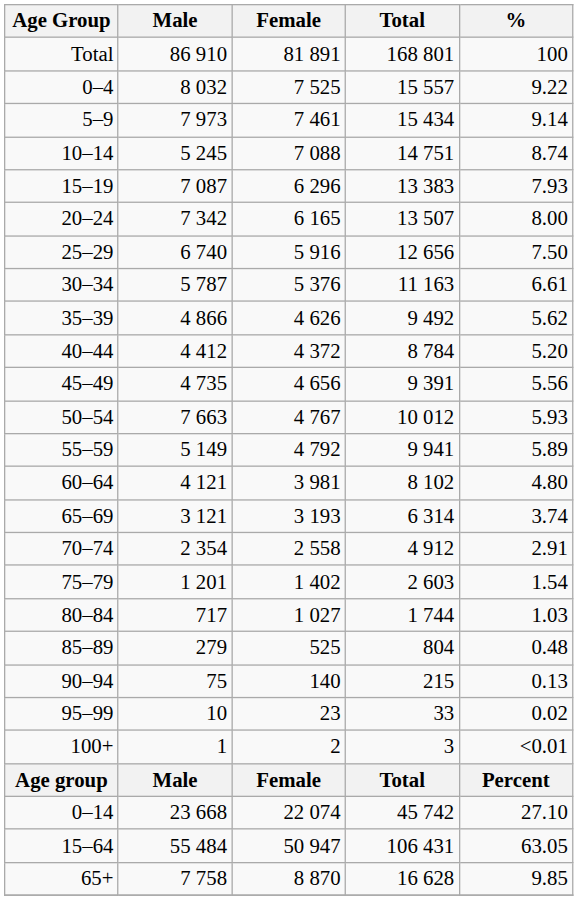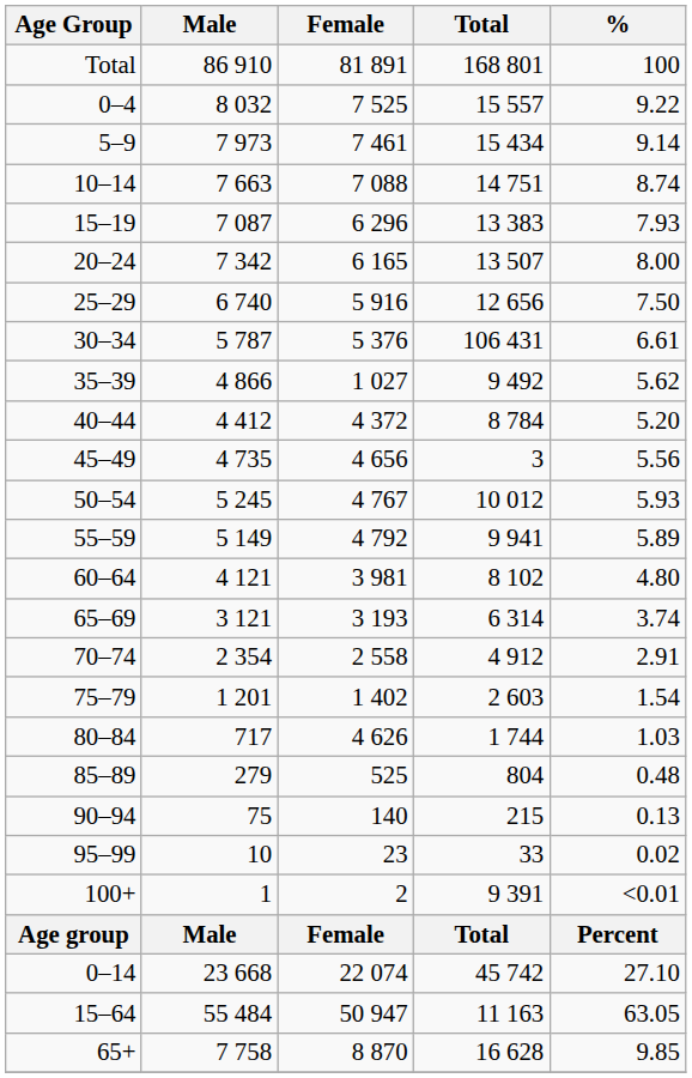 <table class="wikitable">
 <tr>
 <th width="80pt">Age Group</th>
 <th width="80pt">Male</th>
 <th width="80pt">Female</th>
 <th width="80pt">Total</th>
 <th width="80pt">%</th>
 </tr>
 <tr>
 <td align="right">Total</td>
 <td align="right">86 910</td>
 <td align="right">81 891</td>
 <td align="right">168 801</td>
 <td align="right">100</td>
 </tr>
 <tr>
 <td align="right">0–4</td>
 <td align="right">8 032</td>
 <td align="right">7 525</td>
 <td align="right">15 557</td>
 <td align="right">9.22</td>
 </tr>
 <tr>
 <td align="right">5–9</td>
 <td align="right">7 973</td>
 <td align="right">7 461</td>
 <td align="right">15 434</td>
 <td align="right">9.14</td>
 </tr>
 <tr>
 <td align="right">10–14</td>
-<td align="right">5 245</td>
+<td align="right">7 663</td>
 <td align="right">7 088</td>
 <td align="right">14 751</td>
 <td align="right">8.74</td>
 </tr>
 <tr>
 <td align="right">15–19</td>
 <td align="right">7 087</td>
 <td align="right">6 296</td>
 <td align="right">13 383</td>
 <td align="right">7.93</td>
 </tr>
 <tr>
 <td align="right">20–24</td>
 <td align="right">7 342</td>
 <td align="right">6 165</td>
 <td align="right">13 507</td>
 <td align="right">8.00</td>
 </tr>
 <tr>
 <td align="right">25–29</td>
 <td align="right">6 740</td>
 <td align="right">5 916</td>
 <td align="right">12 656</td>
 <td align="right">7.50</td>
 </tr>
 <tr>
 <td align="right">30–34</td>
 <td align="right">5 787</td>
 <td align="right">5 376</td>
-<td align="right">11 163</td>
+<td align="right">106 431</td>
 <td align="right">6.61</td>
 </tr>
 <tr>
 <td align="right">35–39</td>
 <td align="right">4 866</td>
-<td align="right">4 626</td>
+<td align="right">1 027</td>
 <td align="right">9 492</td>
 <td align="right">5.62</td>
 </tr>
 <tr>
 <td align="right">40–44</td>
 <td align="right">4 412</td>
 <td align="right">4 372</td>
 <td align="right">8 784</td>
 <td align="right">5.20</td>
 </tr>
 <tr>
 <td align="right">45–49</td>
 <td align="right">4 735</td>
 <td align="right">4 656</td>
-<td align="right">9 391</td>
+<td align="right">3</td>
 <td align="right">5.56</td>
 </tr>
 <tr>
 <td align="right">50–54</td>
-<td align="right">7 663</td>
+<td align="right">5 245</td>
 <td align="right">4 767</td>
 <td align="right">10 012</td>
 <td align="right">5.93</td>
 </tr>
 <tr>
 <td align="right">55–59</td>
 <td align="right">5 149</td>
 <td align="right">4 792</td>
 <td align="right">9 941</td>
 <td align="right">5.89</td>
 </tr>
 <tr>
 <td align="right">60–64</td>
 <td align="right">4 121</td>
 <td align="right">3 981</td>
 <td align="right">8 102</td>
 <td align="right">4.80</td>
 </tr>
 <tr>
 <td align="right">65–69</td>
 <td align="right">3 121</td>
 <td align="right">3 193</td>
 <td align="right">6 314</td>
 <td align="right">3.74</td>
 </tr>
 <tr>
 <td align="right">70–74</td>
 <td align="right">2 354</td>
 <td align="right">2 558</td>
 <td align="right">4 912</td>
 <td align="right">2.91</td>
 </tr>
 <tr>
 <td align="right">75–79</td>
 <td align="right">1 201</td>
 <td align="right">1 402</td>
 <td align="right">2 603</td>
 <td align="right">1.54</td>
 </tr>
 <tr>
 <td align="right">80–84</td>
 <td align="right">717</td>
-<td align="right">1 027</td>
+<td align="right">4 626</td>
 <td align="right">1 744</td>
 <td align="right">1.03</td>
 </tr>
 <tr>
 <td align="right">85–89</td>
 <td align="right">279</td>
 <td align="right">525</td>
 <td align="right">804</td>
 <td align="right">0.48</td>
 </tr>
 <tr>
 <td align="right">90–94</td>
 <td align="right">75</td>
 <td align="right">140</td>
 <td align="right">215</td>
 <td align="right">0.13</td>
 </tr>
 <tr>
 <td align="right">95–99</td>
 <td align="right">10</td>
 <td align="right">23</td>
 <td align="right">33</td>
 <td align="right">0.02</td>
 </tr>
 <tr>
 <td align="right">100+</td>
 <td align="right">1</td>
 <td align="right">2</td>
-<td align="right">3</td>
+<td align="right">9 391</td>
 <td align="right"><0.01</td>
 </tr>
 <tr>
 <th width="50">Age group</th>
 <th width="80pt">Male</th>
 <th width="80">Female</th>
 <th width="80">Total</th>
 <th width="50">Percent</th>
 </tr>
 <tr>
 <td align="right">0–14</td>
 <td align="right">23 668</td>
 <td align="right">22 074</td>
 <td align="right">45 742</td>
 <td align="right">27.10</td>
 </tr>
 <tr>
 <td align="right">15–64</td>
 <td align="right">55 484</td>
 <td align="right">50 947</td>
-<td align="right">106 431</td>
+<td align="right">11 163</td>
 <td align="right">63.05</td>
 </tr>
 <tr>
 <td align="right">65+</td>
 <td align="right">7 758</td>
 <td align="right">8 870</td>
 <td align="right">16 628</td>
 <td align="right">9.85</td>
 </tr>
 <tr>
 </tr>
 </table>
